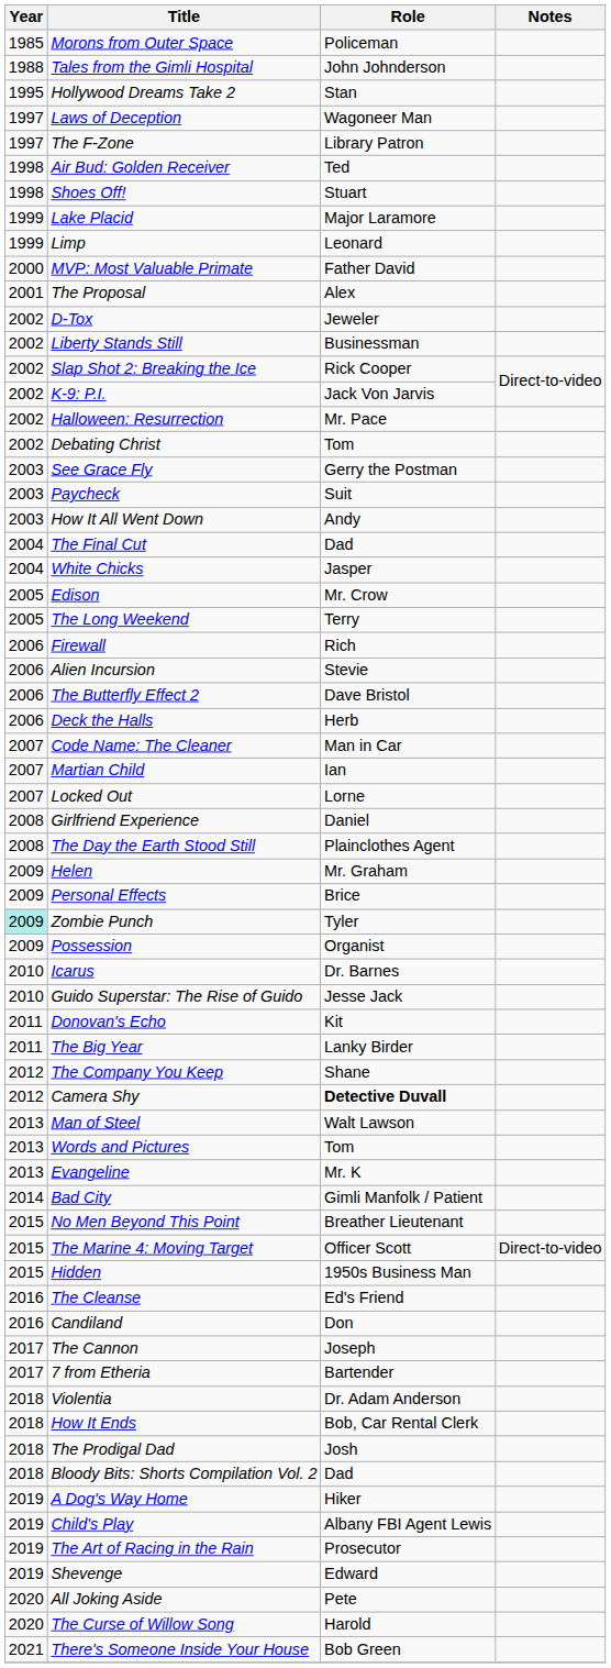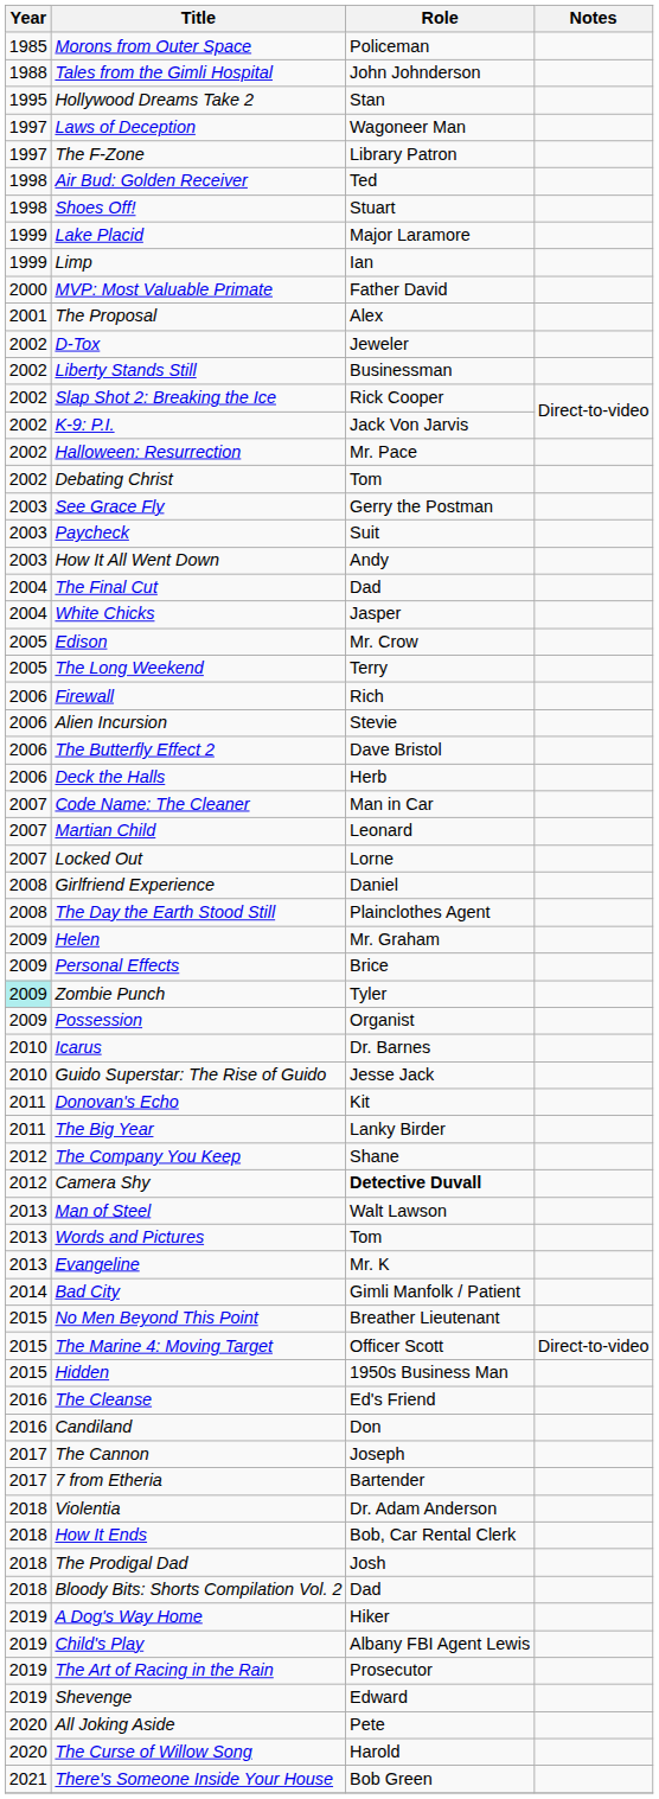 <table class="wikitable sortable">
 <tr>
 <th>Year</th>
 <th>Title</th>
 <th>Role</th>
 <th>Notes</th>
 </tr>
 <tr>
 <td>1985</td>
 <td><em><a href='#'>Morons from Outer Space</a></em></td>
 <td>Policeman</td>
 <td></td>
 </tr>
 <tr>
 <td>1988</td>
 <td><em><a href='#'>Tales from the Gimli Hospital</a></em></td>
 <td>John Johnderson</td>
 <td></td>
 </tr>
 <tr>
 <td>1995</td>
 <td><em>Hollywood Dreams Take 2</em></td>
 <td>Stan</td>
 <td></td>
 </tr>
 <tr>
 <td>1997</td>
 <td><em><a href='#'>Laws of Deception</a></em></td>
 <td>Wagoneer Man</td>
 <td></td>
 </tr>
 <tr>
 <td>1997</td>
 <td data-sort-value="F-Zone, The"><em>The F-Zone</em></td>
 <td>Library Patron</td>
 <td></td>
 </tr>
 <tr>
 <td>1998</td>
 <td><em><a href='#'>Air Bud: Golden Receiver</a></em></td>
 <td>Ted</td>
 <td></td>
 </tr>
 <tr>
 <td>1998</td>
 <td><em><a href='#'>Shoes Off!</a></em></td>
 <td>Stuart</td>
 <td></td>
 </tr>
 <tr>
 <td>1999</td>
 <td><a href='#'><em>Lake Placid</em></a></td>
 <td>Major Laramore</td>
 <td></td>
 </tr>
 <tr>
 <td>1999</td>
 <td><em>Limp</em></td>
-<td>Leonard</td>
+<td>Ian</td>
 <td></td>
 </tr>
 <tr>
 <td>2000</td>
 <td><em><a href='#'>MVP: Most Valuable Primate</a></em></td>
 <td>Father David</td>
 <td></td>
 </tr>
 <tr>
 <td>2001</td>
 <td data-sort-value="Proposal, The"><em>The Proposal</em></td>
 <td>Alex</td>
 <td></td>
 </tr>
 <tr>
 <td>2002</td>
 <td><em><a href='#'>D-Tox</a></em></td>
 <td>Jeweler</td>
 <td></td>
 </tr>
 <tr>
 <td>2002</td>
 <td><em><a href='#'>Liberty Stands Still</a></em></td>
 <td>Businessman</td>
 <td></td>
 </tr>
 <tr>
 <td>2002</td>
 <td><em><a href='#'>Slap Shot 2: Breaking the Ice</a></em></td>
 <td>Rick Cooper</td>
 <td rowspan="2">Direct-to-video</td>
 </tr>
 <tr>
 <td>2002</td>
 <td><em><a href='#'>K-9: P.I.</a></em></td>
 <td>Jack Von Jarvis</td>
 </tr>
 <tr>
 <td>2002</td>
 <td><em><a href='#'>Halloween: Resurrection</a></em></td>
 <td>Mr. Pace</td>
 <td></td>
 </tr>
 <tr>
 <td>2002</td>
 <td><em>Debating Christ</em></td>
 <td>Tom</td>
 <td></td>
 </tr>
 <tr>
 <td>2003</td>
 <td><em><a href='#'>See Grace Fly</a></em></td>
 <td>Gerry the Postman</td>
 <td></td>
 </tr>
 <tr>
 <td>2003</td>
 <td><a href='#'><em>Paycheck</em></a></td>
 <td>Suit</td>
 <td></td>
 </tr>
 <tr>
 <td>2003</td>
 <td><em>How It All Went Down</em></td>
 <td>Andy</td>
 <td></td>
 </tr>
 <tr>
 <td>2004</td>
 <td data-sort-value="Final Cut, The"><a href='#'><em>The Final Cut</em></a></td>
 <td>Dad</td>
 <td></td>
 </tr>
 <tr>
 <td>2004</td>
 <td><em><a href='#'>White Chicks</a></em></td>
 <td>Jasper</td>
 <td></td>
 </tr>
 <tr>
 <td>2005</td>
 <td><a href='#'><em>Edison</em></a></td>
 <td>Mr. Crow</td>
 <td></td>
 </tr>
 <tr>
 <td>2005</td>
 <td data-sort-value="Long Weekend, The"><em><a href='#'>The Long Weekend</a></em></td>
 <td>Terry</td>
 <td></td>
 </tr>
 <tr>
 <td>2006</td>
 <td><a href='#'><em>Firewall</em></a></td>
 <td>Rich</td>
 <td></td>
 </tr>
 <tr>
 <td>2006</td>
 <td><em>Alien Incursion</em></td>
 <td>Stevie</td>
 <td></td>
 </tr>
 <tr>
 <td>2006</td>
 <td data-sort-value="Butterfly Effect 2, The"><em><a href='#'>The Butterfly Effect 2</a></em></td>
 <td>Dave Bristol</td>
 <td></td>
 </tr>
 <tr>
 <td>2006</td>
 <td><a href='#'><em>Deck the Halls</em></a></td>
 <td>Herb</td>
 <td></td>
 </tr>
 <tr>
 <td>2007</td>
 <td><em><a href='#'>Code Name: The Cleaner</a></em></td>
 <td>Man in Car</td>
 <td></td>
 </tr>
 <tr>
 <td>2007</td>
 <td><em><a href='#'>Martian Child</a></em></td>
-<td>Ian</td>
+<td>Leonard</td>
 <td></td>
 </tr>
 <tr>
 <td>2007</td>
 <td><em>Locked Out</em></td>
 <td>Lorne</td>
 <td></td>
 </tr>
 <tr>
 <td>2008</td>
 <td><em>Girlfriend Experience</em></td>
 <td>Daniel</td>
 <td></td>
 </tr>
 <tr>
 <td>2008</td>
 <td data-sort-value="Day the Earth Stood Still, The"><a href='#'><em>The Day the Earth Stood Still</em></a></td>
 <td>Plainclothes Agent</td>
 <td></td>
 </tr>
 <tr>
 <td>2009</td>
 <td><a href='#'><em>Helen</em></a></td>
 <td>Mr. Graham</td>
 <td></td>
 </tr>
 <tr>
 <td>2009</td>
 <td><a href='#'><em>Personal Effects</em></a></td>
 <td>Brice</td>
 <td></td>
 </tr>
 <tr>
 <td style="background: paleturquoise;">2009</td>
 <td><em>Zombie Punch</em></td>
 <td>Tyler</td>
 <td></td>
 </tr>
 <tr>
 <td>2009</td>
 <td><a href='#'><em>Possession</em></a></td>
 <td>Organist</td>
 <td></td>
 </tr>
 <tr>
 <td>2010</td>
 <td><a href='#'><em>Icarus</em></a></td>
 <td>Dr. Barnes</td>
 <td></td>
 </tr>
 <tr>
 <td>2010</td>
 <td><em>Guido Superstar: The Rise of Guido</em></td>
 <td>Jesse Jack</td>
 <td></td>
 </tr>
 <tr>
 <td>2011</td>
 <td><em><a href='#'>Donovan's Echo</a></em></td>
 <td>Kit</td>
 <td></td>
 </tr>
 <tr>
 <td>2011</td>
 <td data-sort-value="Big Year, The"><em><a href='#'>The Big Year</a></em></td>
 <td>Lanky Birder</td>
 <td></td>
 </tr>
 <tr>
 <td>2012</td>
 <td data-sort-value="Company You Keep, The"><a href='#'><em>The Company You Keep</em></a></td>
 <td>Shane</td>
 <td></td>
 </tr>
 <tr>
 <td>2012</td>
 <td><em>Camera Shy</em></td>
 <td><strong>Detective Duvall</strong></td>
 <td></td>
 </tr>
 <tr>
 <td>2013</td>
 <td><a href='#'><em>Man of Steel</em></a></td>
 <td>Walt Lawson</td>
 <td></td>
 </tr>
 <tr>
 <td>2013</td>
 <td><a href='#'><em>Words and Pictures</em></a></td>
 <td>Tom</td>
 <td></td>
 </tr>
 <tr>
 <td>2013</td>
 <td><a href='#'><em>Evangeline</em></a></td>
 <td>Mr. K</td>
 <td></td>
 </tr>
 <tr>
 <td>2014</td>
 <td><em><a href='#'>Bad City</a></em></td>
 <td>Gimli Manfolk / Patient</td>
 <td></td>
 </tr>
 <tr>
 <td>2015</td>
 <td><em><a href='#'>No Men Beyond This Point</a></em></td>
 <td>Breather Lieutenant</td>
 <td></td>
 </tr>
 <tr>
 <td>2015</td>
 <td data-sort-value="Marine 4: Moving Target, The"><em><a href='#'>The Marine 4: Moving Target</a></em></td>
 <td>Officer Scott</td>
 <td>Direct-to-video</td>
 </tr>
 <tr>
 <td>2015</td>
 <td><a href='#'><em>Hidden</em></a></td>
 <td>1950s Business Man</td>
 <td></td>
 </tr>
 <tr>
 <td>2016</td>
 <td data-sort-value="Cleanse, The"><em><a href='#'>The Cleanse</a></em></td>
 <td>Ed's Friend</td>
 <td></td>
 </tr>
 <tr>
 <td>2016</td>
 <td><em>Candiland</em></td>
 <td>Don</td>
 <td></td>
 </tr>
 <tr>
 <td>2017</td>
 <td data-sort-value="Cannon, The"><em>The Cannon</em></td>
 <td>Joseph</td>
 <td></td>
 </tr>
 <tr>
 <td>2017</td>
 <td><em>7 from Etheria</em></td>
 <td>Bartender</td>
 <td></td>
 </tr>
 <tr>
 <td>2018</td>
 <td><em>Violentia</em></td>
 <td>Dr. Adam Anderson</td>
 <td></td>
 </tr>
 <tr>
 <td>2018</td>
 <td><a href='#'><em>How It Ends</em></a></td>
 <td>Bob, Car Rental Clerk</td>
 <td></td>
 </tr>
 <tr>
 <td>2018</td>
 <td data-sort-value="Prodigal Dad, The"><em>The Prodigal Dad</em></td>
 <td>Josh</td>
 <td></td>
 </tr>
 <tr>
 <td>2018</td>
 <td><em>Bloody Bits: Shorts Compilation Vol. 2</em></td>
 <td>Dad</td>
 <td></td>
 </tr>
 <tr>
 <td>2019</td>
 <td data-sort-value="Dog's Way Home, A"><em><a href='#'>A Dog's Way Home</a></em></td>
 <td>Hiker</td>
 <td></td>
 </tr>
 <tr>
 <td>2019</td>
 <td><a href='#'><em>Child's Play</em></a></td>
 <td>Albany FBI Agent Lewis</td>
 <td></td>
 </tr>
 <tr>
 <td>2019</td>
 <td data-sort-value="Art of Racing in the Rain, The"><a href='#'><em>The Art of Racing in the Rain</em></a></td>
 <td>Prosecutor</td>
 <td></td>
 </tr>
 <tr>
 <td>2019</td>
 <td><em>Shevenge</em></td>
 <td>Edward</td>
 <td></td>
 </tr>
 <tr>
 <td>2020</td>
 <td><em>All Joking Aside</em></td>
 <td>Pete</td>
 <td></td>
 </tr>
 <tr>
 <td>2020</td>
 <td data-sort-value="Curse of Willow Song, The"><em><a href='#'>The Curse of Willow Song</a></em></td>
 <td>Harold</td>
 <td></td>
 </tr>
 <tr>
 <td>2021</td>
 <td><em><a href='#'>There's Someone Inside Your House</a></em></td>
 <td>Bob Green</td>
 <td></td>
 </tr>
 <tr>
 </tr>
 </table>
